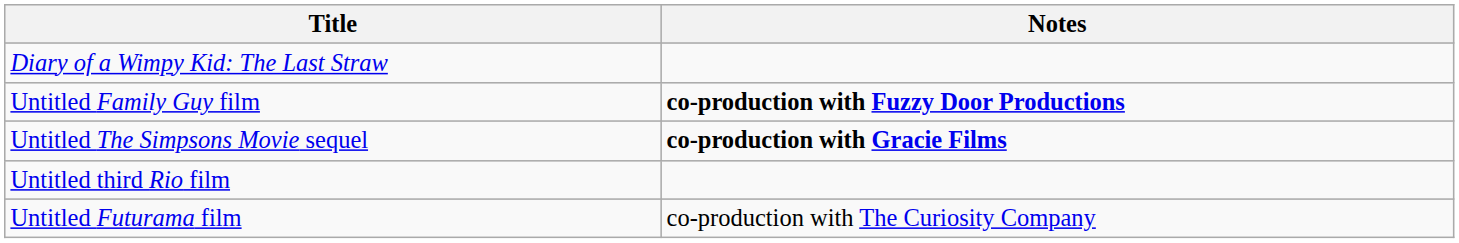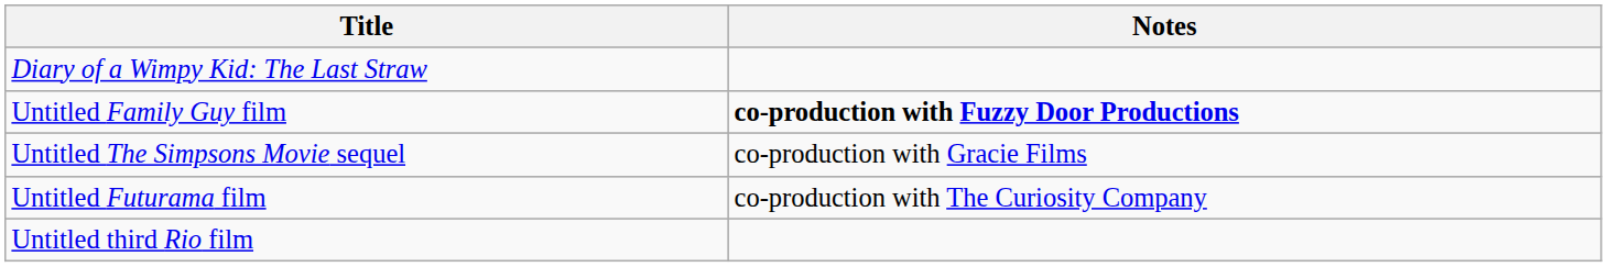 <table class="wikitable sortable" style="width:75%;">
 <tr>
 <th>Title</th>
 <th>Notes</th>
 </tr>
 <tr>
 <td><em><a href='#'>Diary of a Wimpy Kid: The Last Straw</a></em></td>
 <td></td>
 </tr>
 <tr>
 <td><a href='#'>Untitled <em>Family Guy</em> film</a></td>
 <td><strong>co-production with <a href='#'>Fuzzy Door Productions</a></strong></td>
 </tr>
 <tr>
 <td><a href='#'>Untitled <em>The Simpsons Movie</em> sequel</a></td>
-<td><strong>co-production with <a href='#'>Gracie Films</a></strong></td>
+<td>co-production with <a href='#'>Gracie Films</a></td>
+</tr>
+<tr>
+<td><a href='#'>Untitled <em>Futurama</em> film</a></td>
+<td>co-production with <a href='#'>The Curiosity Company</a></td>
 </tr>
 <tr>
 <td><a href='#'>Untitled third <em>Rio</em> film</a></td>
 <td></td>
 </tr>
-<tr>
-<td><a href='#'>Untitled <em>Futurama</em> film</a></td>
-<td>co-production with <a href='#'>The Curiosity Company</a></td>
-</tr>
 </table>
